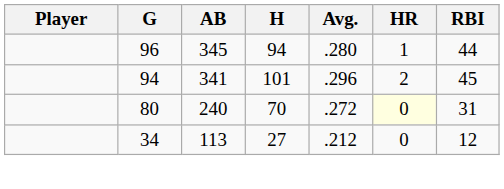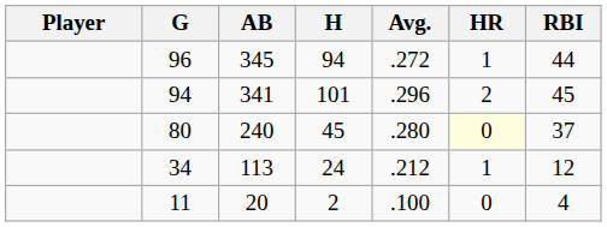 <table class="wikitable sortable">
 <tr>
 <th bgcolor="#DDDDFF" width="16%">Player</th>
 <th bgcolor="#DDDDFF" width="9%">G</th>
 <th bgcolor="#DDDDFF" width="9%">AB</th>
 <th bgcolor="#DDDDFF" width="9%">H</th>
 <th bgcolor="#DDDDFF" width="9%">Avg.</th>
 <th bgcolor="#DDDDFF" width="9%">HR</th>
 <th bgcolor="#DDDDFF" width="9%">RBI</th>
 </tr>
 <tr align="center">
 <td></td>
 <td>96</td>
 <td>345</td>
 <td>94</td>
-<td>.280</td>
+<td>.272</td>
 <td>1</td>
 <td>44</td>
 </tr>
 <tr align=center>
 <td></td>
 <td>94</td>
 <td>341</td>
 <td>101</td>
 <td>.296</td>
 <td>2</td>
 <td>45</td>
 </tr>
 <tr align="center">
 <td></td>
 <td>80</td>
 <td>240</td>
-<td>70</td>
-<td>.272</td>
+<td>45</td>
+<td>.280</td>
 <td style="background: lightyellow;">0</td>
-<td>31</td>
+<td>37</td>
 </tr>
 <tr align="center">
 <td></td>
 <td>34</td>
 <td>113</td>
-<td>27</td>
+<td>24</td>
 <td>.212</td>
-<td>0</td>
+<td>1</td>
 <td>12</td>
 </tr>
+<tr align="center">
+<td></td>
+<td>11</td>
+<td>20</td>
+<td>2</td>
+<td>.100</td>
+<td>0</td>
+<td>4</td>
+</tr>
 </table>
